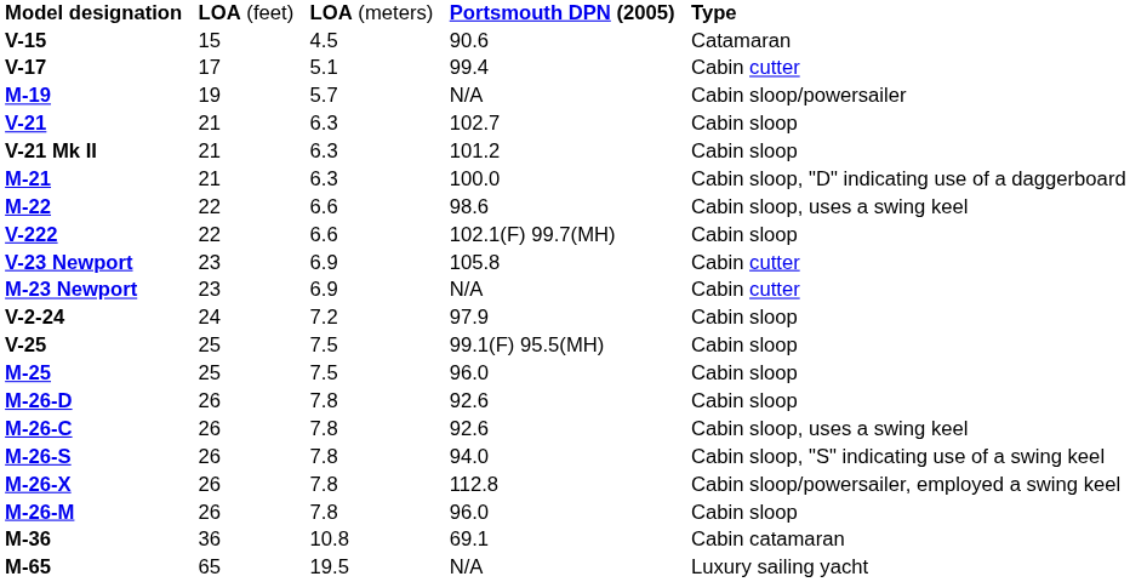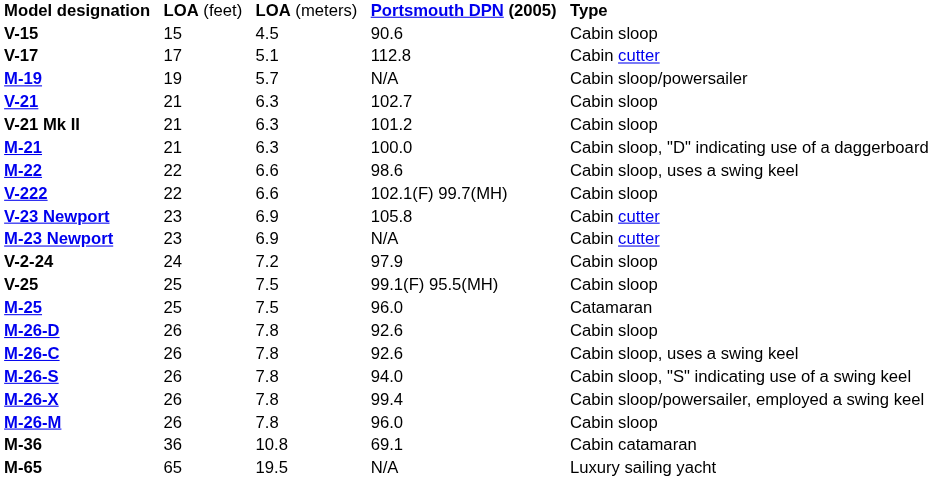 <table>
 <tr ---->
 <td><strong>Model designation</strong>  </td>
 <td><strong>LOA</strong> (feet)  </td>
 <td><strong>LOA</strong> (meters)  </td>
 <td><strong><a href='#'>Portsmouth DPN</a> (2005)</strong>  </td>
 <td><strong>Type</strong>  </td>
 </tr>
 <tr ---->
 <td><strong>V-15</strong></td>
 <td>15</td>
 <td>4.5</td>
 <td>90.6</td>
-<td>Catamaran</td>
+<td>Cabin sloop</td>
 </tr>
 <tr ---->
 <td><strong>V-17</strong></td>
 <td>17</td>
 <td>5.1</td>
-<td>99.4</td>
+<td>112.8</td>
 <td>Cabin <a href='#'>cutter</a></td>
 </tr>
 <tr ---->
 <td><strong><a href='#'>M-19</a></strong></td>
 <td>19</td>
 <td>5.7</td>
 <td>N/A</td>
 <td>Cabin sloop/powersailer</td>
 </tr>
 <tr ---->
 <td><strong><a href='#'>V-21</a></strong></td>
 <td>21</td>
 <td>6.3</td>
 <td>102.7</td>
 <td>Cabin sloop</td>
 </tr>
 <tr ---->
 <td><strong>V-21 Mk II</strong></td>
 <td>21</td>
 <td>6.3</td>
 <td>101.2</td>
 <td>Cabin sloop</td>
 </tr>
 <tr ---->
 <td><strong><a href='#'>M-21</a></strong></td>
 <td>21</td>
 <td>6.3</td>
 <td>100.0</td>
 <td>Cabin sloop, "D" indicating use of a daggerboard</td>
 </tr>
 <tr ---->
 <td><strong><a href='#'>M-22</a></strong></td>
 <td>22</td>
 <td>6.6</td>
 <td>98.6</td>
 <td>Cabin sloop, uses a swing keel</td>
 </tr>
 <tr ---->
 <td><strong><a href='#'>V-222</a></strong></td>
 <td>22</td>
 <td>6.6</td>
 <td>102.1(F) 99.7(MH)</td>
 <td>Cabin sloop</td>
 </tr>
 <tr ---->
 <td><strong><a href='#'>V-23 Newport</a></strong></td>
 <td>23</td>
 <td>6.9</td>
 <td>105.8</td>
 <td>Cabin <a href='#'>cutter</a></td>
 </tr>
 <tr ---->
 <td><strong><a href='#'>M-23 Newport</a></strong></td>
 <td>23</td>
 <td>6.9</td>
 <td>N/A</td>
 <td>Cabin <a href='#'>cutter</a></td>
 </tr>
 <tr ---->
 <td><strong>V-2-24</strong></td>
 <td>24</td>
 <td>7.2</td>
 <td>97.9</td>
 <td>Cabin sloop</td>
 </tr>
 <tr ---->
 <td><strong>V-25</strong></td>
 <td>25</td>
 <td>7.5</td>
 <td>99.1(F) 95.5(MH)</td>
 <td>Cabin sloop</td>
 </tr>
 <tr ---->
 <td><strong><a href='#'>M-25</a></strong></td>
 <td>25</td>
 <td>7.5</td>
 <td>96.0</td>
-<td>Cabin sloop</td>
+<td>Catamaran</td>
 </tr>
 <tr ---->
 <td><strong><a href='#'>M-26-D</a></strong></td>
 <td>26</td>
 <td>7.8</td>
 <td>92.6</td>
 <td>Cabin sloop</td>
 </tr>
 <tr ---->
 <td><strong><a href='#'>M-26-C</a></strong></td>
 <td>26</td>
 <td>7.8</td>
 <td>92.6</td>
 <td>Cabin sloop, uses a swing keel</td>
 </tr>
 <tr ---->
 <td><strong><a href='#'>M-26-S</a></strong></td>
 <td>26</td>
 <td>7.8</td>
 <td>94.0</td>
 <td>Cabin sloop, "S" indicating use of a swing keel</td>
 </tr>
 <tr ---->
 <td><strong><a href='#'>M-26-X</a></strong></td>
 <td>26</td>
 <td>7.8</td>
-<td>112.8</td>
+<td>99.4</td>
 <td>Cabin sloop/powersailer, employed a swing keel</td>
 </tr>
 <tr ---->
 <td><strong><a href='#'>M-26-M</a></strong></td>
 <td>26</td>
 <td>7.8</td>
 <td>96.0</td>
 <td>Cabin sloop</td>
 </tr>
 <tr ---->
 <td><strong>M-36</strong></td>
 <td>36</td>
 <td>10.8</td>
 <td>69.1</td>
 <td>Cabin catamaran</td>
 </tr>
 <tr ---->
 <td><strong>M-65</strong></td>
 <td>65</td>
 <td>19.5</td>
 <td>N/A</td>
 <td>Luxury sailing yacht</td>
 </tr>
 </table>
